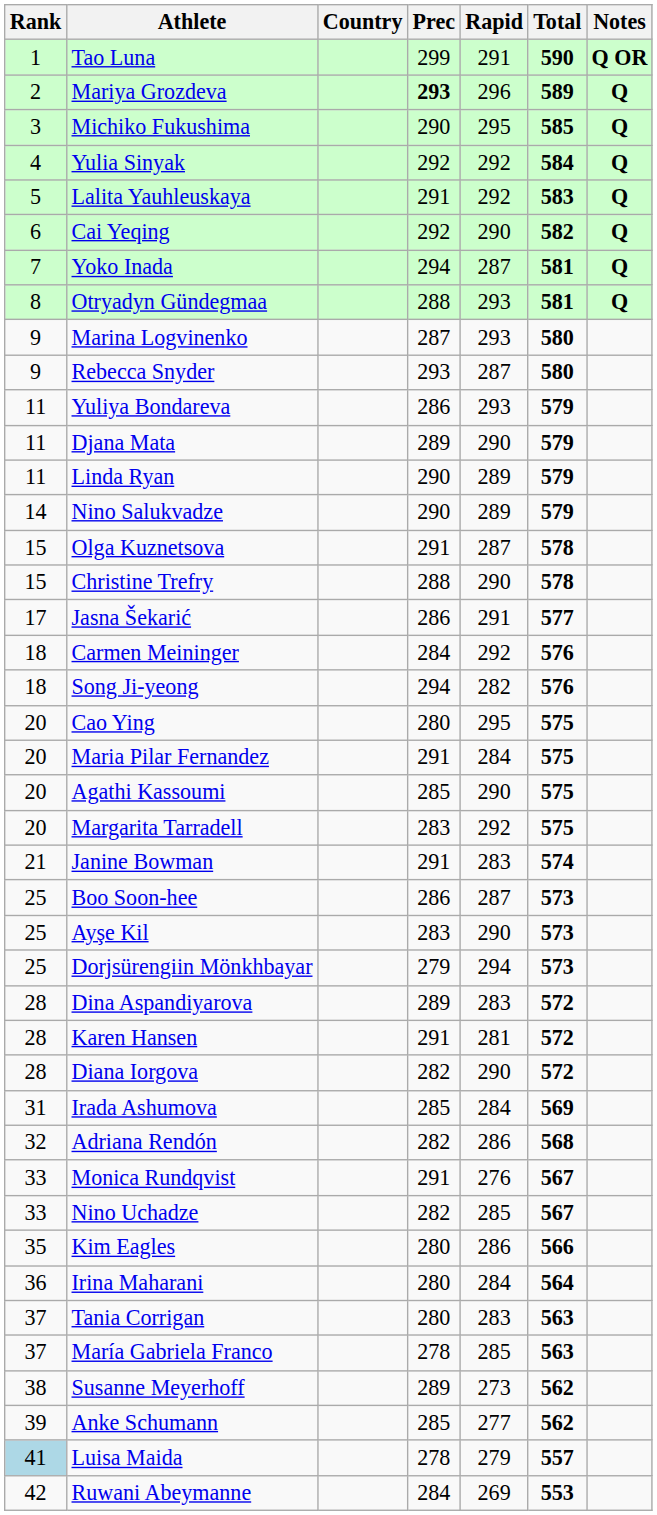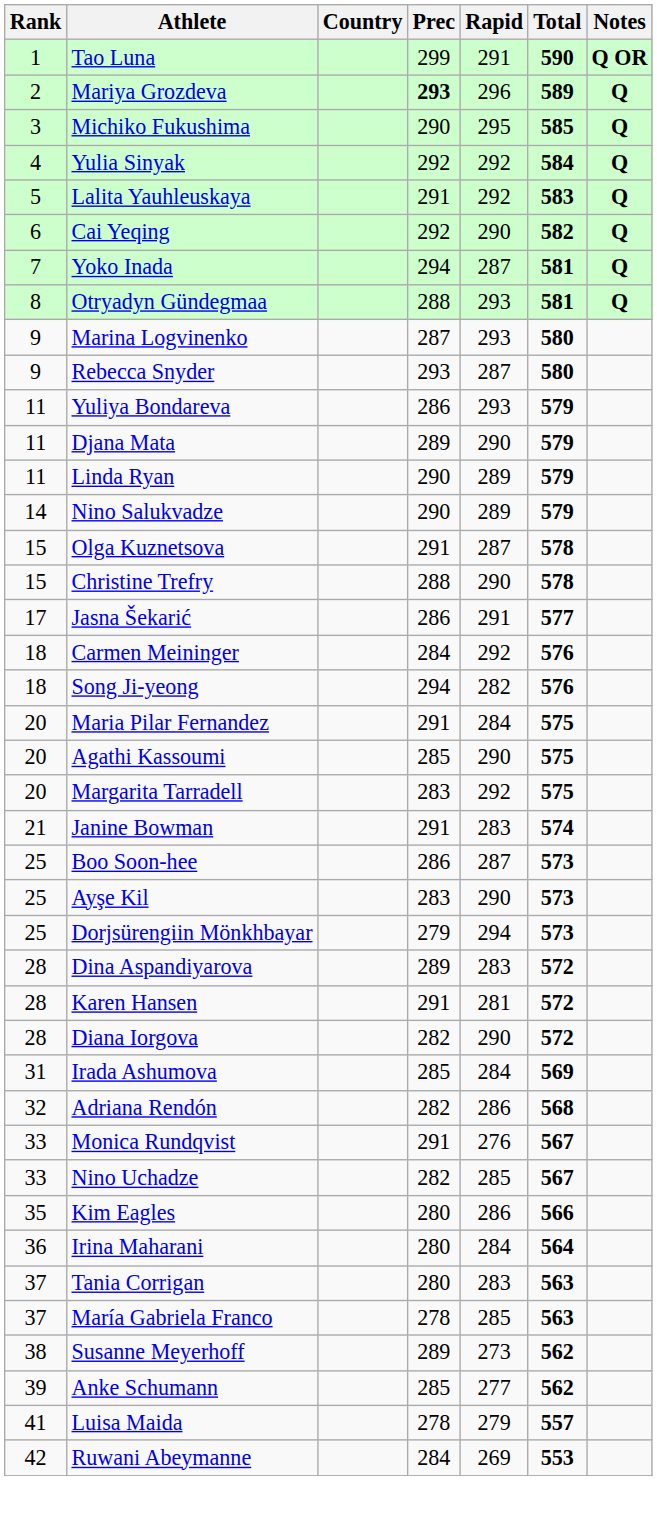 <table class="wikitable sortable" style="text-align: center">
 <tr>
 <th>Rank</th>
 <th>Athlete</th>
 <th>Country</th>
 <th>Prec</th>
 <th>Rapid</th>
 <th>Total</th>
 <th class="unsortable">Notes</th>
 </tr>
 <tr bgcolor=#ccffcc>
 <td>1</td>
 <td align=left><a href='#'>Tao Luna</a></td>
 <td align=left></td>
 <td>299</td>
 <td>291</td>
 <td><strong>590</strong></td>
 <td><strong>Q OR</strong></td>
 </tr>
 <tr bgcolor=#ccffcc>
 <td>2</td>
 <td align=left><a href='#'>Mariya Grozdeva</a></td>
 <td align=left></td>
 <td><strong>293</strong></td>
 <td>296</td>
 <td><strong>589</strong></td>
 <td><strong>Q</strong></td>
 </tr>
 <tr bgcolor=#ccffcc>
 <td>3</td>
 <td align=left><a href='#'>Michiko Fukushima</a></td>
 <td align=left></td>
 <td>290</td>
 <td>295</td>
 <td><strong>585</strong></td>
 <td><strong>Q</strong></td>
 </tr>
 <tr bgcolor=#ccffcc>
 <td>4</td>
 <td align=left><a href='#'>Yulia Sinyak</a></td>
 <td align=left></td>
 <td>292</td>
 <td>292</td>
 <td><strong>584</strong></td>
 <td><strong>Q</strong></td>
 </tr>
 <tr bgcolor=#ccffcc>
 <td>5</td>
 <td align=left><a href='#'>Lalita Yauhleuskaya</a></td>
 <td align=left></td>
 <td>291</td>
 <td>292</td>
 <td><strong>583</strong></td>
 <td><strong>Q</strong></td>
 </tr>
 <tr bgcolor=#ccffcc>
 <td>6</td>
 <td align=left><a href='#'>Cai Yeqing</a></td>
 <td align=left></td>
 <td>292</td>
 <td>290</td>
 <td><strong>582</strong></td>
 <td><strong>Q</strong></td>
 </tr>
 <tr bgcolor=#ccffcc>
 <td>7</td>
 <td align=left><a href='#'>Yoko Inada</a></td>
 <td align=left></td>
 <td>294</td>
 <td>287</td>
 <td><strong>581</strong></td>
 <td><strong>Q</strong></td>
 </tr>
 <tr bgcolor=#ccffcc>
 <td>8</td>
 <td align=left><a href='#'>Otryadyn Gündegmaa</a></td>
 <td align=left></td>
 <td>288</td>
 <td>293</td>
 <td><strong>581</strong></td>
 <td><strong>Q</strong></td>
 </tr>
 <tr>
 <td>9</td>
 <td align=left><a href='#'>Marina Logvinenko</a></td>
 <td align=left></td>
 <td>287</td>
 <td>293</td>
 <td><strong>580</strong></td>
 <td></td>
 </tr>
 <tr>
 <td>9</td>
 <td align=left><a href='#'>Rebecca Snyder</a></td>
 <td align=left></td>
 <td>293</td>
 <td>287</td>
 <td><strong>580</strong></td>
 <td></td>
 </tr>
 <tr>
 <td>11</td>
 <td align=left><a href='#'>Yuliya Bondareva</a></td>
 <td align=left></td>
 <td>286</td>
 <td>293</td>
 <td><strong>579</strong></td>
 <td></td>
 </tr>
 <tr>
 <td>11</td>
 <td align=left><a href='#'>Djana Mata</a></td>
 <td align=left></td>
 <td>289</td>
 <td>290</td>
 <td><strong>579</strong></td>
 <td></td>
 </tr>
 <tr>
 <td>11</td>
 <td align=left><a href='#'>Linda Ryan</a></td>
 <td align=left></td>
 <td>290</td>
 <td>289</td>
 <td><strong>579</strong></td>
 <td></td>
 </tr>
 <tr>
 <td>14</td>
 <td align=left><a href='#'>Nino Salukvadze</a></td>
 <td align=left></td>
 <td>290</td>
 <td>289</td>
 <td><strong>579</strong></td>
 <td></td>
 </tr>
 <tr>
 <td>15</td>
 <td align=left><a href='#'>Olga Kuznetsova</a></td>
 <td align=left></td>
 <td>291</td>
 <td>287</td>
 <td><strong>578</strong></td>
 <td></td>
 </tr>
 <tr>
 <td>15</td>
 <td align=left><a href='#'>Christine Trefry</a></td>
 <td align=left></td>
 <td>288</td>
 <td>290</td>
 <td><strong>578</strong></td>
 <td></td>
 </tr>
 <tr>
 <td>17</td>
 <td align=left><a href='#'>Jasna Šekarić</a></td>
 <td align=left></td>
 <td>286</td>
 <td>291</td>
 <td><strong>577</strong></td>
 <td></td>
 </tr>
 <tr>
 <td>18</td>
 <td align=left><a href='#'>Carmen Meininger</a></td>
 <td align=left></td>
 <td>284</td>
 <td>292</td>
 <td><strong>576</strong></td>
 <td></td>
 </tr>
 <tr>
 <td>18</td>
 <td align=left><a href='#'>Song Ji-yeong</a></td>
 <td align=left></td>
 <td>294</td>
 <td>282</td>
 <td><strong>576</strong></td>
 <td></td>
 </tr>
 <tr>
 <td>20</td>
-<td align=left><a href='#'>Cao Ying</a></td>
-<td align=left></td>
-<td>280</td>
-<td>295</td>
-<td><strong>575</strong></td>
-<td></td>
-</tr>
-<tr>
-<td>20</td>
 <td align=left><a href='#'>Maria Pilar Fernandez</a></td>
 <td align=left></td>
 <td>291</td>
 <td>284</td>
 <td><strong>575</strong></td>
 <td></td>
 </tr>
 <tr>
 <td>20</td>
 <td align=left><a href='#'>Agathi Kassoumi</a></td>
 <td align=left></td>
 <td>285</td>
 <td>290</td>
 <td><strong>575</strong></td>
 <td></td>
 </tr>
 <tr>
 <td>20</td>
 <td align=left><a href='#'>Margarita Tarradell</a></td>
 <td align=left></td>
 <td>283</td>
 <td>292</td>
 <td><strong>575</strong></td>
 <td></td>
 </tr>
 <tr>
 <td>21</td>
 <td align=left><a href='#'>Janine Bowman</a></td>
 <td align=left></td>
 <td>291</td>
 <td>283</td>
 <td><strong>574</strong></td>
 <td></td>
 </tr>
 <tr>
 <td>25</td>
 <td align=left><a href='#'>Boo Soon-hee</a></td>
 <td align=left></td>
 <td>286</td>
 <td>287</td>
 <td><strong>573</strong></td>
 <td></td>
 </tr>
 <tr>
 <td>25</td>
 <td align=left><a href='#'>Ayşe Kil</a></td>
 <td align=left></td>
 <td>283</td>
 <td>290</td>
 <td><strong>573</strong></td>
 <td></td>
 </tr>
 <tr>
 <td>25</td>
 <td align=left><a href='#'>Dorjsürengiin Mönkhbayar</a></td>
 <td align=left></td>
 <td>279</td>
 <td>294</td>
 <td><strong>573</strong></td>
 <td></td>
 </tr>
 <tr>
 <td>28</td>
 <td align=left><a href='#'>Dina Aspandiyarova</a></td>
 <td align=left></td>
 <td>289</td>
 <td>283</td>
 <td><strong>572</strong></td>
 <td></td>
 </tr>
 <tr>
 <td>28</td>
 <td align=left><a href='#'>Karen Hansen</a></td>
 <td align=left></td>
 <td>291</td>
 <td>281</td>
 <td><strong>572</strong></td>
 <td></td>
 </tr>
 <tr>
 <td>28</td>
 <td align=left><a href='#'>Diana Iorgova</a></td>
 <td align=left></td>
 <td>282</td>
 <td>290</td>
 <td><strong>572</strong></td>
 <td></td>
 </tr>
 <tr>
 <td>31</td>
 <td align=left><a href='#'>Irada Ashumova</a></td>
 <td align=left></td>
 <td>285</td>
 <td>284</td>
 <td><strong>569</strong></td>
 <td></td>
 </tr>
 <tr>
 <td>32</td>
 <td align=left><a href='#'>Adriana Rendón</a></td>
 <td align=left></td>
 <td>282</td>
 <td>286</td>
 <td><strong>568</strong></td>
 <td></td>
 </tr>
 <tr>
 <td>33</td>
 <td align=left><a href='#'>Monica Rundqvist</a></td>
 <td align=left></td>
 <td>291</td>
 <td>276</td>
 <td><strong>567</strong></td>
 <td></td>
 </tr>
 <tr>
 <td>33</td>
 <td align=left><a href='#'>Nino Uchadze</a></td>
 <td align=left></td>
 <td>282</td>
 <td>285</td>
 <td><strong>567</strong></td>
 <td></td>
 </tr>
 <tr>
 <td>35</td>
 <td align=left><a href='#'>Kim Eagles</a></td>
 <td align=left></td>
 <td>280</td>
 <td>286</td>
 <td><strong>566</strong></td>
 <td></td>
 </tr>
 <tr>
 <td>36</td>
 <td align=left><a href='#'>Irina Maharani</a></td>
 <td align=left></td>
 <td>280</td>
 <td>284</td>
 <td><strong>564</strong></td>
 <td></td>
 </tr>
 <tr>
 <td>37</td>
 <td align=left><a href='#'>Tania Corrigan</a></td>
 <td align=left></td>
 <td>280</td>
 <td>283</td>
 <td><strong>563</strong></td>
 <td></td>
 </tr>
 <tr>
 <td>37</td>
 <td align=left><a href='#'>María Gabriela Franco</a></td>
 <td align=left></td>
 <td>278</td>
 <td>285</td>
 <td><strong>563</strong></td>
 <td></td>
 </tr>
 <tr>
 <td>38</td>
 <td align=left><a href='#'>Susanne Meyerhoff</a></td>
 <td align=left></td>
 <td>289</td>
 <td>273</td>
 <td><strong>562</strong></td>
 <td></td>
 </tr>
 <tr>
 <td>39</td>
 <td align=left><a href='#'>Anke Schumann</a></td>
 <td align=left></td>
 <td>285</td>
 <td>277</td>
 <td><strong>562</strong></td>
 <td></td>
 </tr>
 <tr>
-<td style="background: lightblue;">41</td>
+<td>41</td>
 <td align=left><a href='#'>Luisa Maida</a></td>
 <td align=left></td>
 <td>278</td>
 <td>279</td>
 <td><strong>557</strong></td>
 <td></td>
 </tr>
 <tr>
 <td>42</td>
 <td align=left><a href='#'>Ruwani Abeymanne</a></td>
 <td align=left></td>
 <td>284</td>
 <td>269</td>
 <td><strong>553</strong></td>
 <td></td>
 </tr>
 </table>
